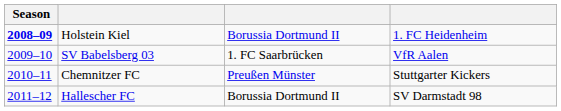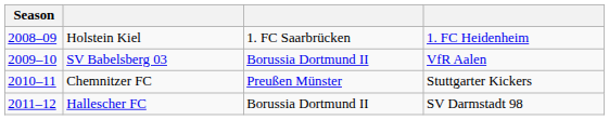 <table class="wikitable">
 <tr align="center" bgcolor="#dfdfdf">
 <th width="60">Season</th>
 <th width="200"></th>
 <th width="200"></th>
 <th width="200"></th>
 </tr>
 <tr>
-<td><strong><a href='#'>2008–09</a></strong></td>
+<td><a href='#'>2008–09</a></td>
 <td>Holstein Kiel</td>
-<td><a href='#'>Borussia Dortmund II</a></td>
+<td>1. FC Saarbrücken</td>
 <td><a href='#'>1. FC Heidenheim</a></td>
 </tr>
 <tr>
 <td><a href='#'>2009–10</a></td>
 <td><a href='#'>SV Babelsberg 03</a></td>
-<td>1. FC Saarbrücken</td>
+<td><a href='#'>Borussia Dortmund II</a></td>
 <td><a href='#'>VfR Aalen</a></td>
 </tr>
 <tr>
 <td><a href='#'>2010–11</a></td>
 <td>Chemnitzer FC</td>
 <td><a href='#'>Preußen Münster</a></td>
 <td>Stuttgarter Kickers</td>
 </tr>
 <tr>
 <td><a href='#'>2011–12</a></td>
 <td><a href='#'>Hallescher FC</a></td>
 <td>Borussia Dortmund II</td>
 <td>SV Darmstadt 98</td>
 </tr>
 </table>
